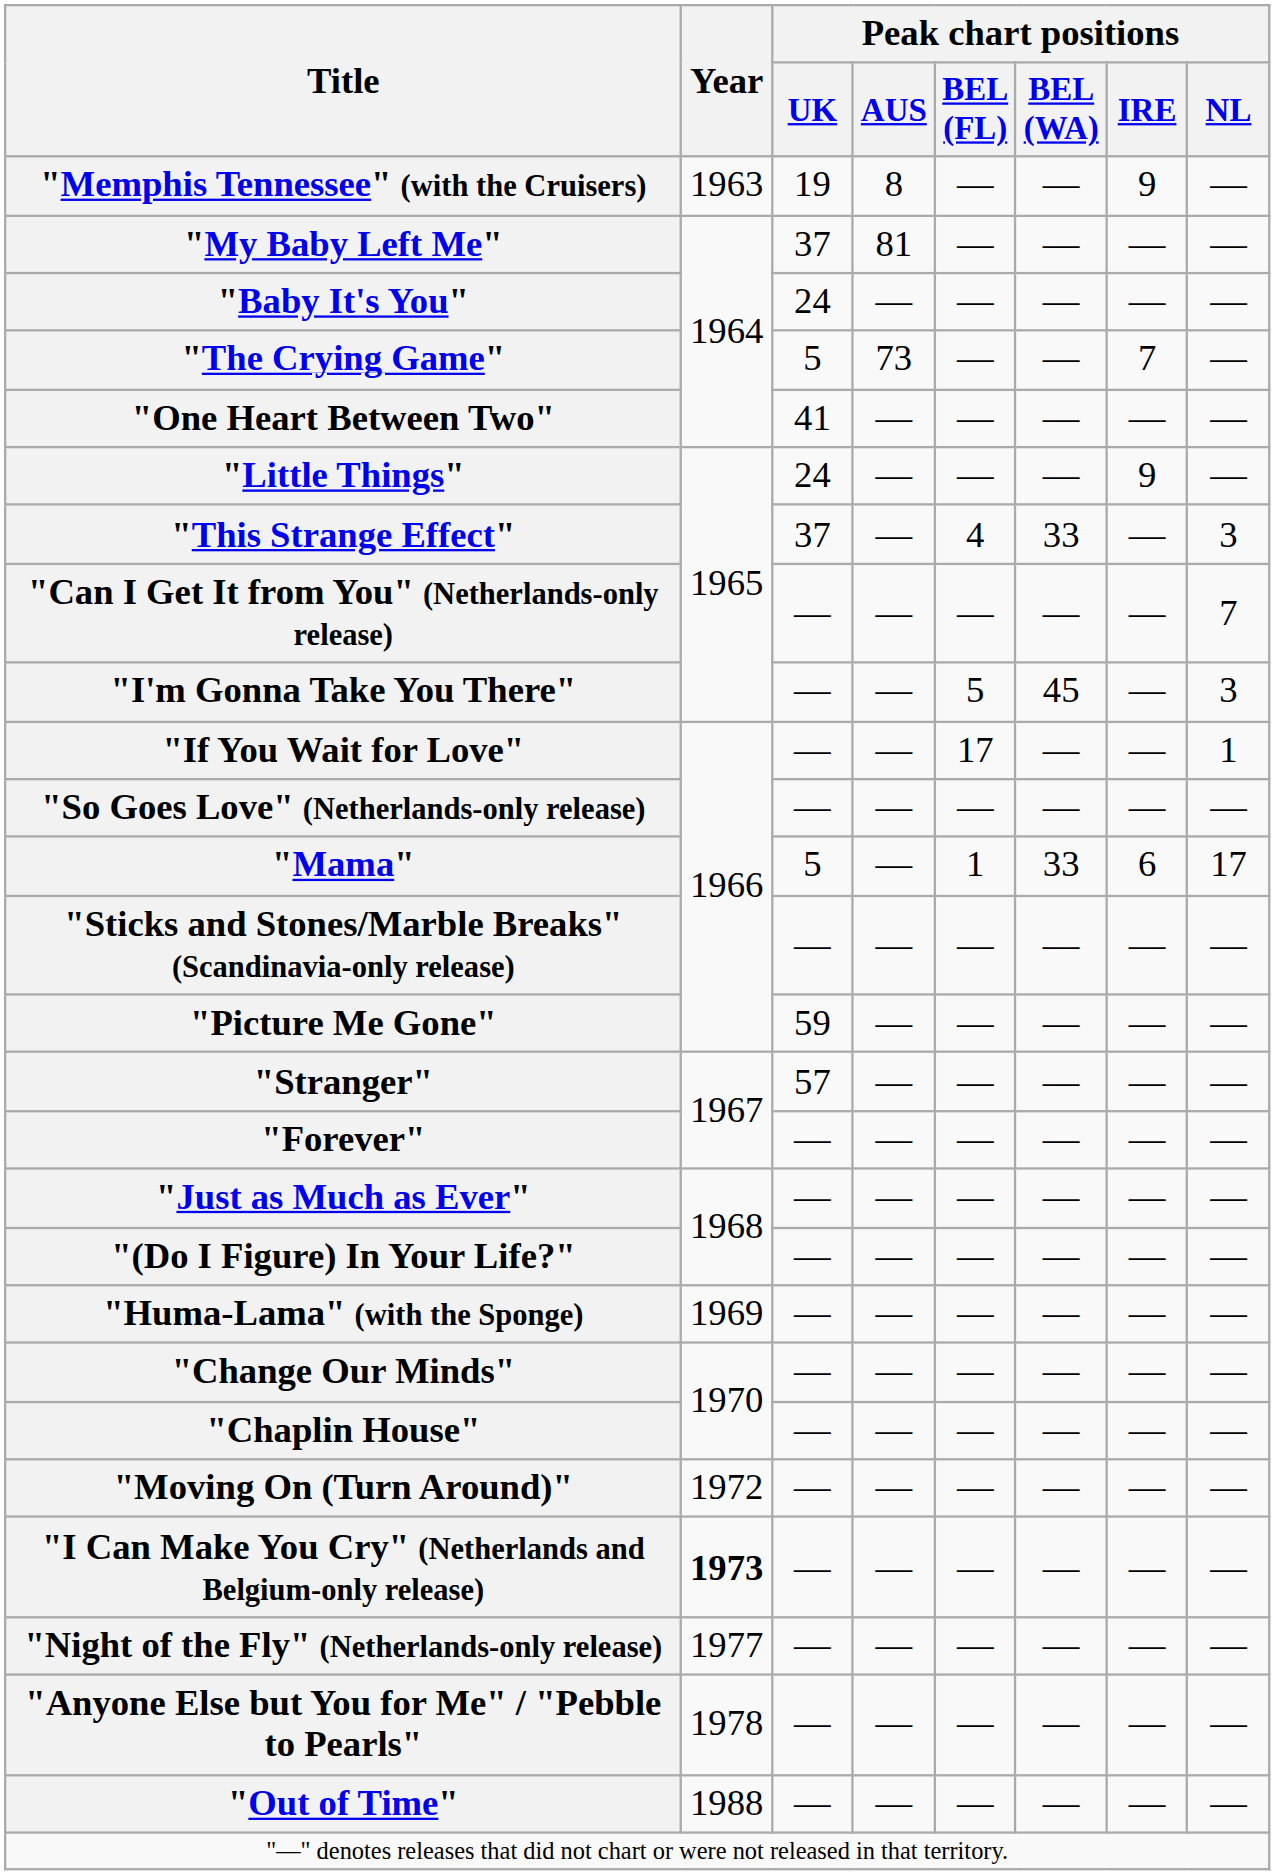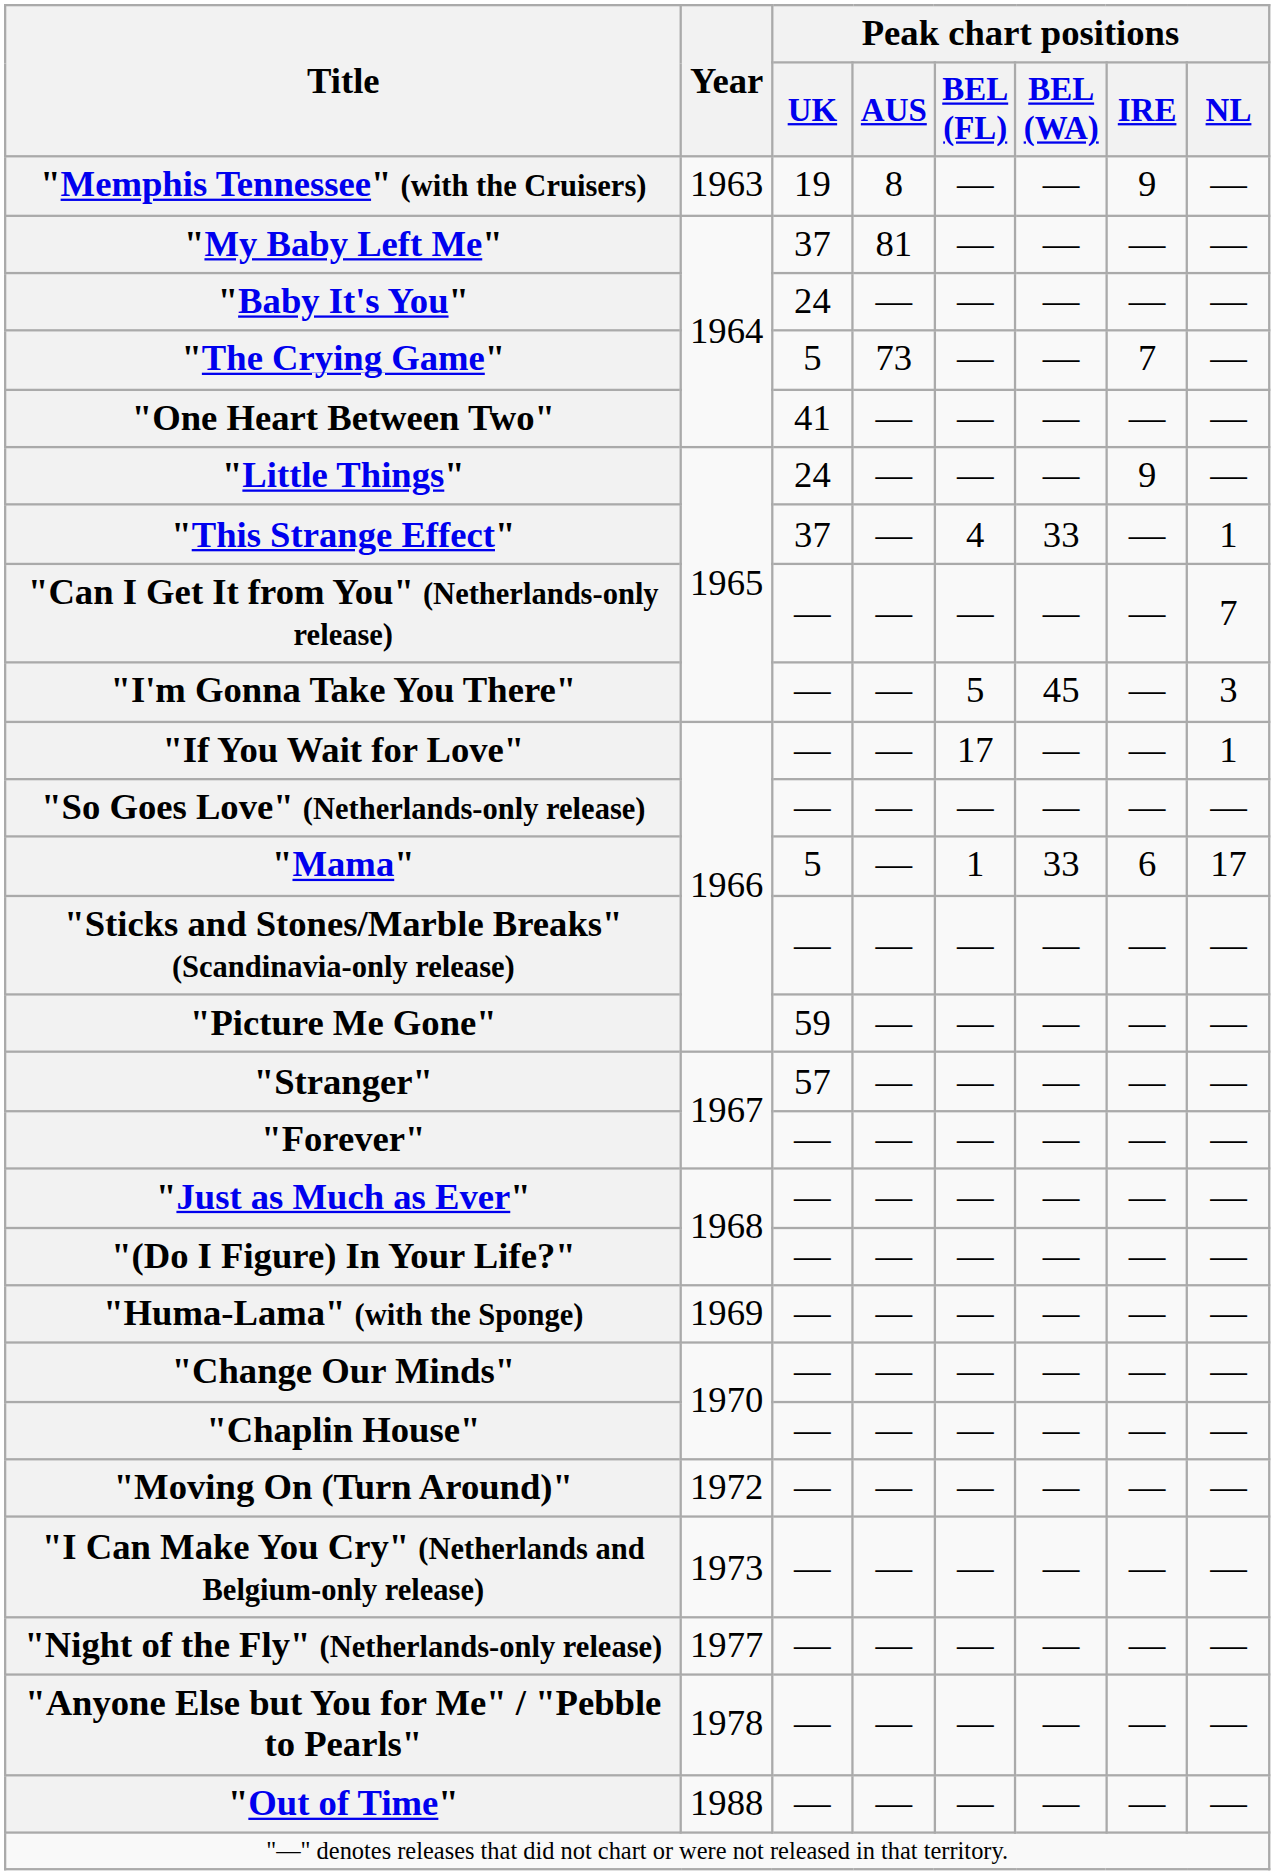 <table class="wikitable plainrowheaders" style="text-align:center;">
 <tr>
 <th rowspan="2" scope="col" style="width:18em;">Title</th>
 <th rowspan="2" scope="col" style="width:2em;">Year</th>
 <th colspan="6">Peak chart positions</th>
 </tr>
 <tr>
 <th scope="col" style="width:2em;font-size:90%;"><a href='#'>UK</a><br></th>
 <th scope="col" style="width:2em;font-size:90%;"><a href='#'>AUS</a><br></th>
 <th scope="col" style="width:2em;font-size:90%;"><a href='#'>BEL (FL)</a><br></th>
 <th scope="col" style="width:2em;font-size:90%;"><a href='#'>BEL (WA)</a><br></th>
 <th scope="col" style="width:2em;font-size:90%;"><a href='#'>IRE</a><br></th>
 <th scope="col" style="width:2em;font-size:90%;"><a href='#'>NL</a><br></th>
 </tr>
 <tr>
 <th scope="row">"<a href='#'>Memphis Tennessee</a>" <small>(with the Cruisers)</small></th>
 <td>1963</td>
 <td>19</td>
 <td>8</td>
 <td>—</td>
 <td>—</td>
 <td>9</td>
 <td>—</td>
 </tr>
 <tr>
 <th scope="row">"<a href='#'>My Baby Left Me</a>"</th>
 <td rowspan="4">1964</td>
 <td>37</td>
 <td>81</td>
 <td>—</td>
 <td>—</td>
 <td>—</td>
 <td>—</td>
 </tr>
 <tr>
 <th scope="row">"<a href='#'>Baby It's You</a>"</th>
 <td>24</td>
 <td>—</td>
 <td>—</td>
 <td>—</td>
 <td>—</td>
 <td>—</td>
 </tr>
 <tr>
 <th scope="row">"<a href='#'>The Crying Game</a>"</th>
 <td>5</td>
 <td>73</td>
 <td>—</td>
 <td>—</td>
 <td>7</td>
 <td>—</td>
 </tr>
 <tr>
 <th scope="row">"One Heart Between Two"</th>
 <td>41</td>
 <td>—</td>
 <td>—</td>
 <td>—</td>
 <td>—</td>
 <td>—</td>
 </tr>
 <tr>
 <th scope="row">"<a href='#'>Little Things</a>"</th>
 <td rowspan="4">1965</td>
 <td>24</td>
 <td>—</td>
 <td>—</td>
 <td>—</td>
 <td>9</td>
 <td>—</td>
 </tr>
 <tr>
 <th scope="row">"<a href='#'>This Strange Effect</a>"</th>
 <td>37</td>
 <td>—</td>
 <td>4</td>
 <td>33</td>
 <td>—</td>
-<td>3</td>
+<td>1</td>
 </tr>
 <tr>
 <th scope="row">"Can I Get It from You" <small>(Netherlands-only release)</small></th>
 <td>—</td>
 <td>—</td>
 <td>—</td>
 <td>—</td>
 <td>—</td>
 <td>7</td>
 </tr>
 <tr>
 <th scope="row">"I'm Gonna Take You There"</th>
 <td>—</td>
 <td>—</td>
 <td>5</td>
 <td>45</td>
 <td>—</td>
 <td>3</td>
 </tr>
 <tr>
 <th scope="row">"If You Wait for Love"</th>
 <td rowspan="5">1966</td>
 <td>—</td>
 <td>—</td>
 <td>17</td>
 <td>—</td>
 <td>—</td>
 <td>1</td>
 </tr>
 <tr>
 <th scope="row">"So Goes Love" <small>(Netherlands-only release)</small></th>
 <td>—</td>
 <td>—</td>
 <td>—</td>
 <td>—</td>
 <td>—</td>
 <td>—</td>
 </tr>
 <tr>
 <th scope="row">"<a href='#'>Mama</a>"</th>
 <td>5</td>
 <td>—</td>
 <td>1</td>
 <td>33</td>
 <td>6</td>
 <td>17</td>
 </tr>
 <tr>
 <th scope="row">"Sticks and Stones/Marble Breaks" <small>(Scandinavia-only release)</small></th>
 <td>—</td>
 <td>—</td>
 <td>—</td>
 <td>—</td>
 <td>—</td>
 <td>—</td>
 </tr>
 <tr>
 <th scope="row">"Picture Me Gone"</th>
 <td>59</td>
 <td>—</td>
 <td>—</td>
 <td>—</td>
 <td>—</td>
 <td>—</td>
 </tr>
 <tr>
 <th scope="row">"Stranger"</th>
 <td rowspan="2">1967</td>
 <td>57</td>
 <td>—</td>
 <td>—</td>
 <td>—</td>
 <td>—</td>
 <td>—</td>
 </tr>
 <tr>
 <th scope="row">"Forever"</th>
 <td>—</td>
 <td>—</td>
 <td>—</td>
 <td>—</td>
 <td>—</td>
 <td>—</td>
 </tr>
 <tr>
 <th scope="row">"<a href='#'>Just as Much as Ever</a>"</th>
 <td rowspan="2">1968</td>
 <td>—</td>
 <td>—</td>
 <td>—</td>
 <td>—</td>
 <td>—</td>
 <td>—</td>
 </tr>
 <tr>
 <th scope="row">"(Do I Figure) In Your Life?"</th>
 <td>—</td>
 <td>—</td>
 <td>—</td>
 <td>—</td>
 <td>—</td>
 <td>—</td>
 </tr>
 <tr>
 <th scope="row">"Huma-Lama" <small>(with the Sponge)</small></th>
 <td>1969</td>
 <td>—</td>
 <td>—</td>
 <td>—</td>
 <td>—</td>
 <td>—</td>
 <td>—</td>
 </tr>
 <tr>
 <th scope="row">"Change Our Minds"</th>
 <td rowspan="2">1970</td>
 <td>—</td>
 <td>—</td>
 <td>—</td>
 <td>—</td>
 <td>—</td>
 <td>—</td>
 </tr>
 <tr>
 <th scope="row">"Chaplin House"</th>
 <td>—</td>
 <td>—</td>
 <td>—</td>
 <td>—</td>
 <td>—</td>
 <td>—</td>
 </tr>
 <tr>
 <th scope="row">"Moving On (Turn Around)"</th>
 <td>1972</td>
 <td>—</td>
 <td>—</td>
 <td>—</td>
 <td>—</td>
 <td>—</td>
 <td>—</td>
 </tr>
 <tr>
 <th scope="row">"I Can Make You Cry" <small>(Netherlands and Belgium-only release)</small></th>
-<td><strong>1973</strong></td>
+<td>1973</td>
 <td>—</td>
 <td>—</td>
 <td>—</td>
 <td>—</td>
 <td>—</td>
 <td>—</td>
 </tr>
 <tr>
 <th scope="row">"Night of the Fly" <small>(Netherlands-only release)</small></th>
 <td>1977</td>
 <td>—</td>
 <td>—</td>
 <td>—</td>
 <td>—</td>
 <td>—</td>
 <td>—</td>
 </tr>
 <tr>
 <th scope="row">"Anyone Else but You for Me" / "Pebble to Pearls"</th>
 <td>1978</td>
 <td>—</td>
 <td>—</td>
 <td>—</td>
 <td>—</td>
 <td>—</td>
 <td>—</td>
 </tr>
 <tr>
 <th scope="row">"<a href='#'>Out of Time</a>"</th>
 <td>1988</td>
 <td>—</td>
 <td>—</td>
 <td>—</td>
 <td>—</td>
 <td>—</td>
 <td>—</td>
 </tr>
 <tr>
 <td colspan="8" style="font-size:8pt">"—" denotes releases that did not chart or were not released in that territory.</td>
 </tr>
 </table>
